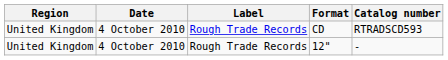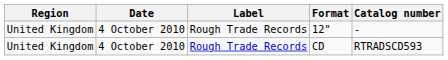 <table class="wikitable">
 <tr>
 <th>Region</th>
 <th>Date</th>
 <th>Label</th>
 <th>Format</th>
 <th>Catalog number</th>
 </tr>
 <tr>
 <td>United Kingdom</td>
 <td>4 October 2010</td>
+<td>Rough Trade Records</td>
+<td>12"</td>
+<td>-</td>
+</tr>
+<tr>
+<td>United Kingdom</td>
+<td>4 October 2010</td>
 <td><a href='#'>Rough Trade Records</a></td>
 <td>CD</td>
 <td>RTRADSCD593</td>
 </tr>
-<tr>
-<td>United Kingdom</td>
-<td>4 October 2010</td>
-<td>Rough Trade Records</td>
-<td>12"</td>
-<td>-</td>
-</tr>
 </table>
